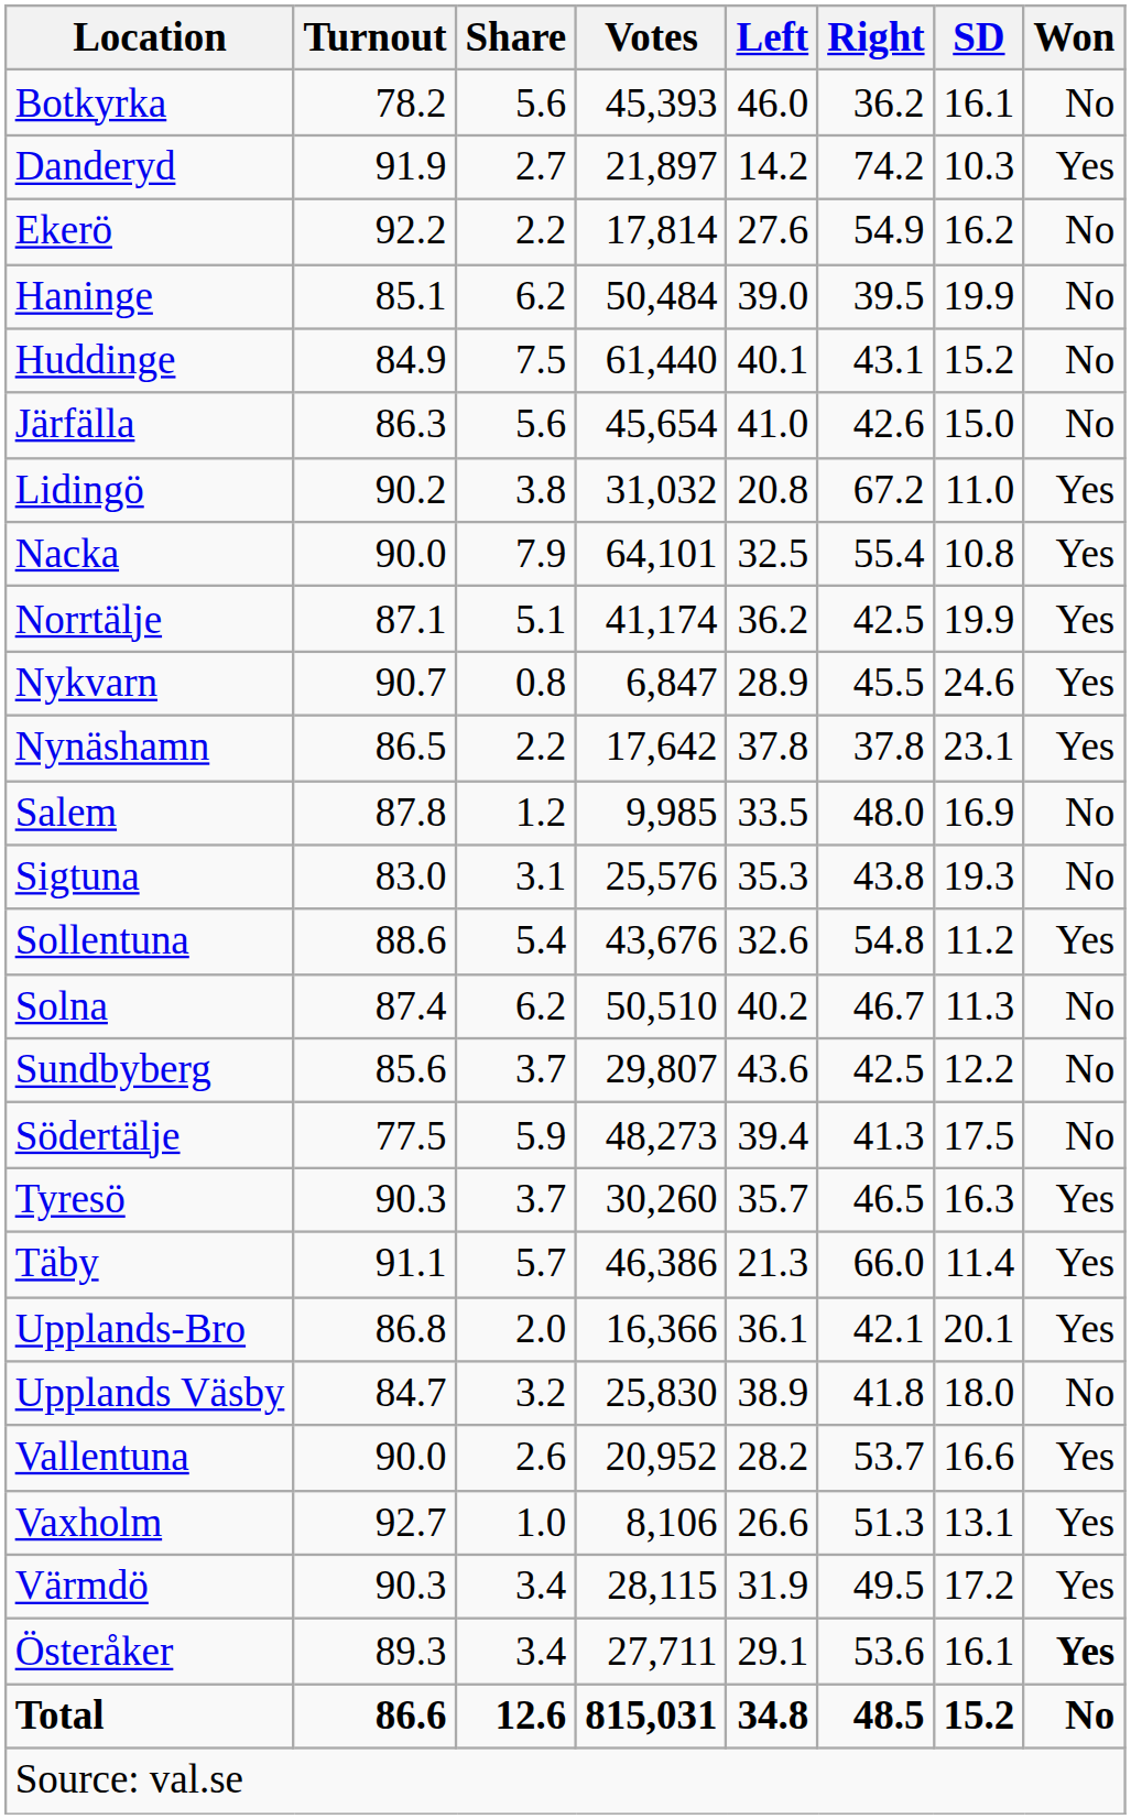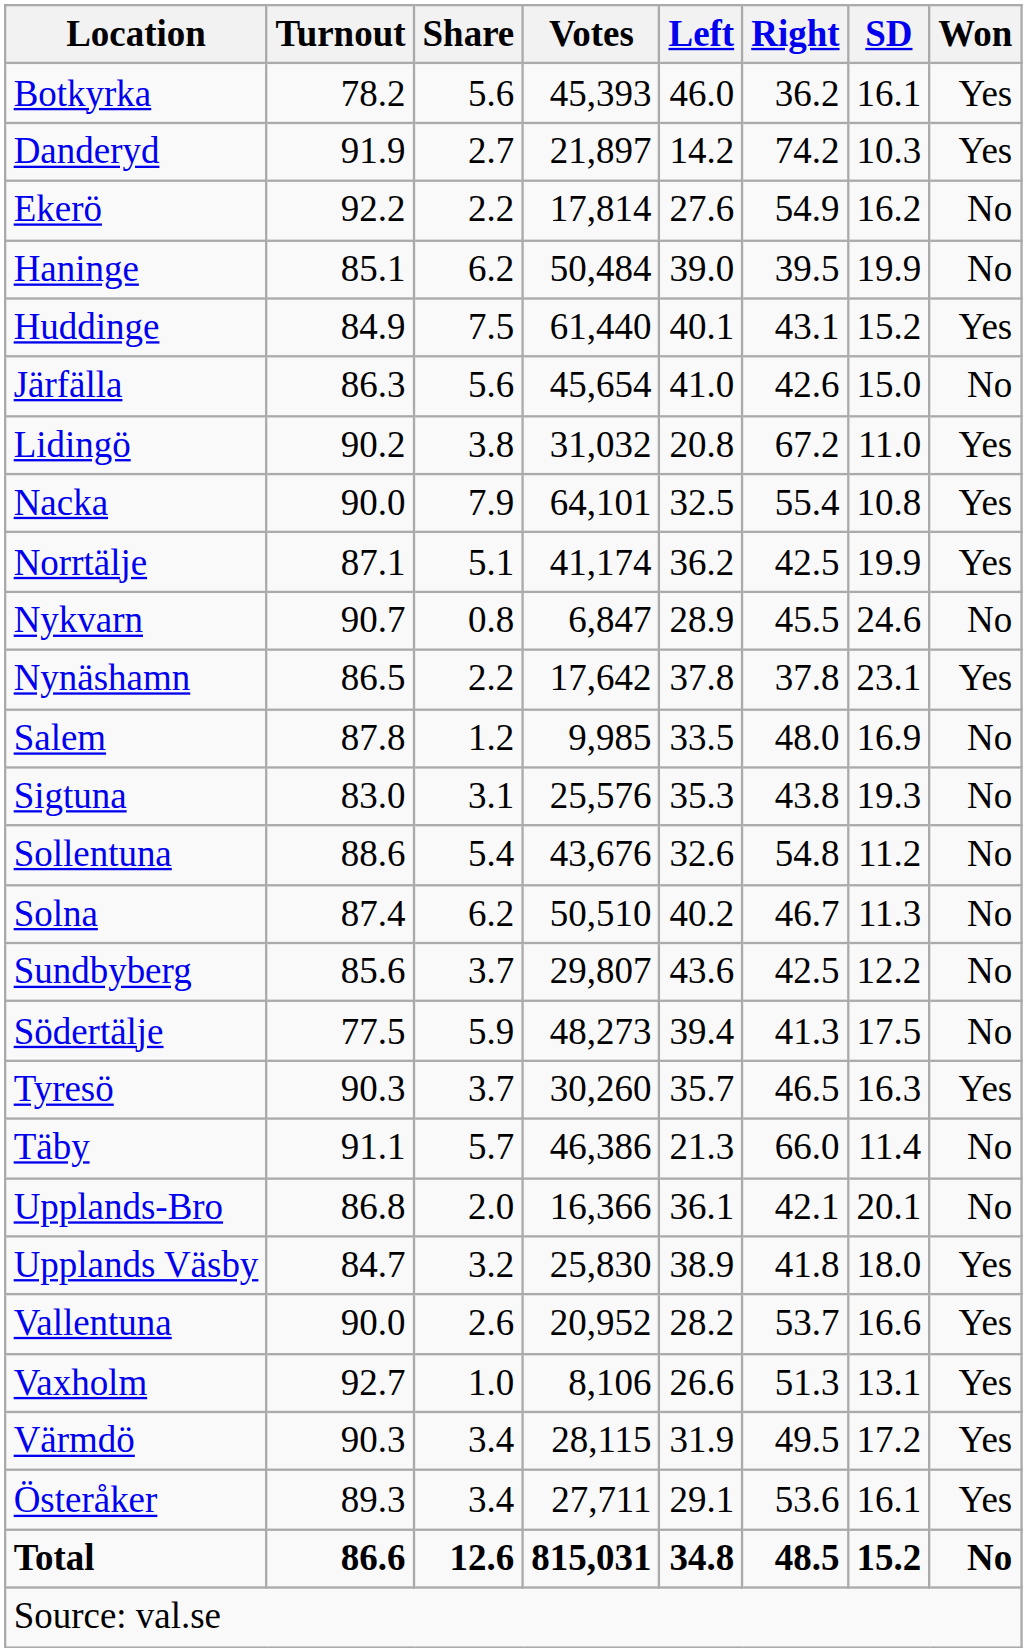 <table class="wikitable sortable" style=text-align:right>
 <tr>
 <th>Location</th>
 <th>Turnout</th>
 <th>Share</th>
 <th>Votes</th>
 <th><a href='#'>Left</a></th>
 <th><a href='#'>Right</a></th>
 <th><a href='#'>SD</a></th>
 <th>Won</th>
 </tr>
 <tr>
 <td align=left><a href='#'>Botkyrka</a></td>
 <td>78.2</td>
 <td>5.6</td>
 <td>45,393</td>
 <td>46.0</td>
 <td>36.2</td>
 <td>16.1</td>
-<td>No</td>
+<td>Yes</td>
 </tr>
 <tr>
 <td align=left><a href='#'>Danderyd</a></td>
 <td>91.9</td>
 <td>2.7</td>
 <td>21,897</td>
 <td>14.2</td>
 <td>74.2</td>
 <td>10.3</td>
 <td>Yes</td>
 </tr>
 <tr>
 <td align=left><a href='#'>Ekerö</a></td>
 <td>92.2</td>
 <td>2.2</td>
 <td>17,814</td>
 <td>27.6</td>
 <td>54.9</td>
 <td>16.2</td>
 <td>No</td>
 </tr>
 <tr>
 <td align=left><a href='#'>Haninge</a></td>
 <td>85.1</td>
 <td>6.2</td>
 <td>50,484</td>
 <td>39.0</td>
 <td>39.5</td>
 <td>19.9</td>
 <td>No</td>
 </tr>
 <tr>
 <td align=left><a href='#'>Huddinge</a></td>
 <td>84.9</td>
 <td>7.5</td>
 <td>61,440</td>
 <td>40.1</td>
 <td>43.1</td>
 <td>15.2</td>
-<td>No</td>
+<td>Yes</td>
 </tr>
 <tr>
 <td align=left><a href='#'>Järfälla</a></td>
 <td>86.3</td>
 <td>5.6</td>
 <td>45,654</td>
 <td>41.0</td>
 <td>42.6</td>
 <td>15.0</td>
 <td>No</td>
 </tr>
 <tr>
 <td align=left><a href='#'>Lidingö</a></td>
 <td>90.2</td>
 <td>3.8</td>
 <td>31,032</td>
 <td>20.8</td>
 <td>67.2</td>
 <td>11.0</td>
 <td>Yes</td>
 </tr>
 <tr>
 <td align=left><a href='#'>Nacka</a></td>
 <td>90.0</td>
 <td>7.9</td>
 <td>64,101</td>
 <td>32.5</td>
 <td>55.4</td>
 <td>10.8</td>
 <td>Yes</td>
 </tr>
 <tr>
 <td align=left><a href='#'>Norrtälje</a></td>
 <td>87.1</td>
 <td>5.1</td>
 <td>41,174</td>
 <td>36.2</td>
 <td>42.5</td>
 <td>19.9</td>
 <td>Yes</td>
 </tr>
 <tr>
 <td align=left><a href='#'>Nykvarn</a></td>
 <td>90.7</td>
 <td>0.8</td>
 <td>6,847</td>
 <td>28.9</td>
 <td>45.5</td>
 <td>24.6</td>
-<td>Yes</td>
+<td>No</td>
 </tr>
 <tr>
 <td align=left><a href='#'>Nynäshamn</a></td>
 <td>86.5</td>
 <td>2.2</td>
 <td>17,642</td>
 <td>37.8</td>
 <td>37.8</td>
 <td>23.1</td>
 <td>Yes</td>
 </tr>
 <tr>
 <td align=left><a href='#'>Salem</a></td>
 <td>87.8</td>
 <td>1.2</td>
 <td>9,985</td>
 <td>33.5</td>
 <td>48.0</td>
 <td>16.9</td>
 <td>No</td>
 </tr>
 <tr>
 <td align=left><a href='#'>Sigtuna</a></td>
 <td>83.0</td>
 <td>3.1</td>
 <td>25,576</td>
 <td>35.3</td>
 <td>43.8</td>
 <td>19.3</td>
 <td>No</td>
 </tr>
 <tr>
 <td align=left><a href='#'>Sollentuna</a></td>
 <td>88.6</td>
 <td>5.4</td>
 <td>43,676</td>
 <td>32.6</td>
 <td>54.8</td>
 <td>11.2</td>
-<td>Yes</td>
+<td>No</td>
 </tr>
 <tr>
 <td align=left><a href='#'>Solna</a></td>
 <td>87.4</td>
 <td>6.2</td>
 <td>50,510</td>
 <td>40.2</td>
 <td>46.7</td>
 <td>11.3</td>
 <td>No</td>
 </tr>
 <tr>
 <td align=left><a href='#'>Sundbyberg</a></td>
 <td>85.6</td>
 <td>3.7</td>
 <td>29,807</td>
 <td>43.6</td>
 <td>42.5</td>
 <td>12.2</td>
 <td>No</td>
 </tr>
 <tr>
 <td align=left><a href='#'>Södertälje</a></td>
 <td>77.5</td>
 <td>5.9</td>
 <td>48,273</td>
 <td>39.4</td>
 <td>41.3</td>
 <td>17.5</td>
 <td>No</td>
 </tr>
 <tr>
 <td align=left><a href='#'>Tyresö</a></td>
 <td>90.3</td>
 <td>3.7</td>
 <td>30,260</td>
 <td>35.7</td>
 <td>46.5</td>
 <td>16.3</td>
 <td>Yes</td>
 </tr>
 <tr>
 <td align=left><a href='#'>Täby</a></td>
 <td>91.1</td>
 <td>5.7</td>
 <td>46,386</td>
 <td>21.3</td>
 <td>66.0</td>
 <td>11.4</td>
-<td>Yes</td>
+<td>No</td>
 </tr>
 <tr>
 <td align=left><a href='#'>Upplands-Bro</a></td>
 <td>86.8</td>
 <td>2.0</td>
 <td>16,366</td>
 <td>36.1</td>
 <td>42.1</td>
 <td>20.1</td>
-<td>Yes</td>
+<td>No</td>
 </tr>
 <tr>
 <td align=left><a href='#'>Upplands Väsby</a></td>
 <td>84.7</td>
 <td>3.2</td>
 <td>25,830</td>
 <td>38.9</td>
 <td>41.8</td>
 <td>18.0</td>
-<td>No</td>
+<td>Yes</td>
 </tr>
 <tr>
 <td align=left><a href='#'>Vallentuna</a></td>
 <td>90.0</td>
 <td>2.6</td>
 <td>20,952</td>
 <td>28.2</td>
 <td>53.7</td>
 <td>16.6</td>
 <td>Yes</td>
 </tr>
 <tr>
 <td align=left><a href='#'>Vaxholm</a></td>
 <td>92.7</td>
 <td>1.0</td>
 <td>8,106</td>
 <td>26.6</td>
 <td>51.3</td>
 <td>13.1</td>
 <td>Yes</td>
 </tr>
 <tr>
 <td align=left><a href='#'>Värmdö</a></td>
 <td>90.3</td>
 <td>3.4</td>
 <td>28,115</td>
 <td>31.9</td>
 <td>49.5</td>
 <td>17.2</td>
 <td>Yes</td>
 </tr>
 <tr>
 <td align=left><a href='#'>Österåker</a></td>
 <td>89.3</td>
 <td>3.4</td>
 <td>27,711</td>
 <td>29.1</td>
 <td>53.6</td>
 <td>16.1</td>
-<td><strong>Yes</strong></td>
+<td>Yes</td>
 </tr>
 <tr>
 <td align=left><strong>Total</strong></td>
 <td><strong>86.6</strong></td>
 <td><strong>12.6</strong></td>
 <td><strong>815,031</strong></td>
 <td><strong>34.8</strong></td>
 <td><strong>48.5</strong></td>
 <td><strong>15.2</strong></td>
 <td><strong>No</strong></td>
 </tr>
 <tr>
 <td align=left colspan=8>Source: val.se</td>
 </tr>
 </table>
